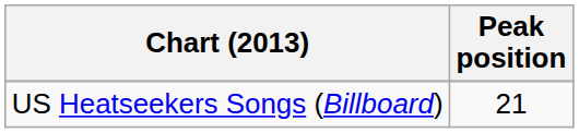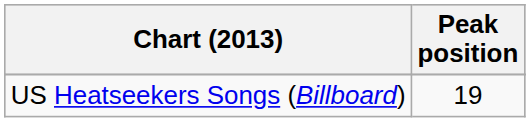 <table class="wikitable">
 <tr>
 <th>Chart (2013)</th>
 <th>Peak<br>position</th>
 </tr>
 <tr>
 </tr>
 <tr>
 </tr>
 <tr>
 <td align="left">US <a href='#'>Heatseekers Songs</a> (<em><a href='#'>Billboard</a></em>)</td>
-<td style="text-align:center;">21</td>
+<td style="text-align:center;">19</td>
 </tr>
 </table>
